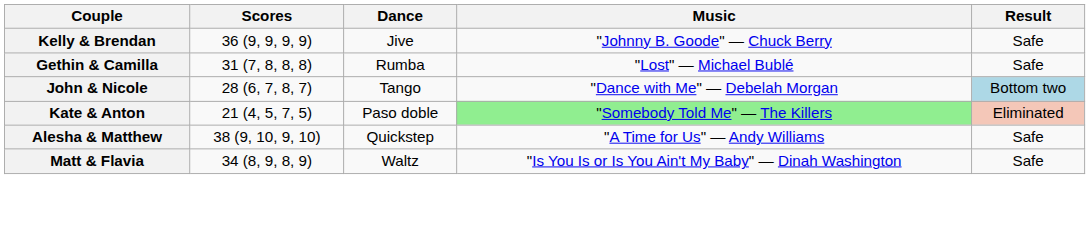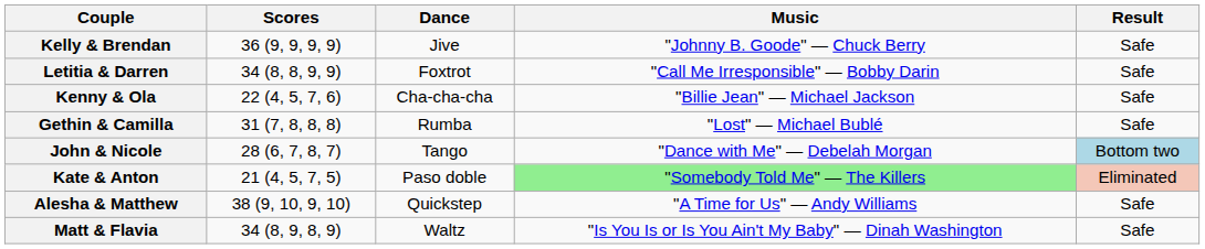 <table class="wikitable sortable" style="text-align:center; width:90%">
 <tr>
 <th scope="col">Couple</th>
 <th scope="col">Scores</th>
 <th scope="col" class="unsortable">Dance</th>
 <th scope="col" class="unsortable">Music</th>
 <th scope="col" class="unsortable">Result</th>
 </tr>
 <tr>
 <th scope="row">Kelly & Brendan</th>
 <td>36 (9, 9, 9, 9)</td>
 <td>Jive</td>
 <td>"<a href='#'>Johnny B. Goode</a>" — <a href='#'>Chuck Berry</a></td>
+<td>Safe</td>
+</tr>
+<tr>
+<th scope="row">Letitia & Darren</th>
+<td>34 (8, 8, 9, 9)</td>
+<td>Foxtrot</td>
+<td>"<a href='#'>Call Me Irresponsible</a>" — <a href='#'>Bobby Darin</a></td>
+<td>Safe</td>
+</tr>
+<tr>
+<th scope="row">Kenny & Ola</th>
+<td>22 (4, 5, 7, 6)</td>
+<td>Cha-cha-cha</td>
+<td>"<a href='#'>Billie Jean</a>" — <a href='#'>Michael Jackson</a></td>
 <td>Safe</td>
 </tr>
 <tr>
 <th scope="row">Gethin & Camilla</th>
 <td>31 (7, 8, 8, 8)</td>
 <td>Rumba</td>
 <td>"<a href='#'>Lost</a>" — <a href='#'>Michael Bublé</a></td>
 <td>Safe</td>
 </tr>
 <tr>
 <th scope="row">John & Nicole</th>
 <td>28 (6, 7, 8, 7)</td>
 <td>Tango</td>
 <td>"<a href='#'>Dance with Me</a>" — <a href='#'>Debelah Morgan</a></td>
 <td bgcolor="lightblue">Bottom two</td>
 </tr>
 <tr>
 <th scope="row">Kate & Anton</th>
 <td>21 (4, 5, 7, 5)</td>
 <td>Paso doble</td>
 <td style="background: lightgreen;">"<a href='#'>Somebody Told Me</a>" — <a href='#'>The Killers</a></td>
 <td bgcolor="f4c7b8">Eliminated</td>
 </tr>
 <tr>
 <th scope="row">Alesha & Matthew</th>
 <td>38 (9, 10, 9, 10)</td>
 <td>Quickstep</td>
 <td>"<a href='#'>A Time for Us</a>" — <a href='#'>Andy Williams</a></td>
 <td>Safe</td>
 </tr>
 <tr>
 <th scope="row">Matt & Flavia</th>
 <td>34 (8, 9, 8, 9)</td>
 <td>Waltz</td>
 <td>"<a href='#'>Is You Is or Is You Ain't My Baby</a>" — <a href='#'>Dinah Washington</a></td>
 <td>Safe</td>
 </tr>
 </table>
